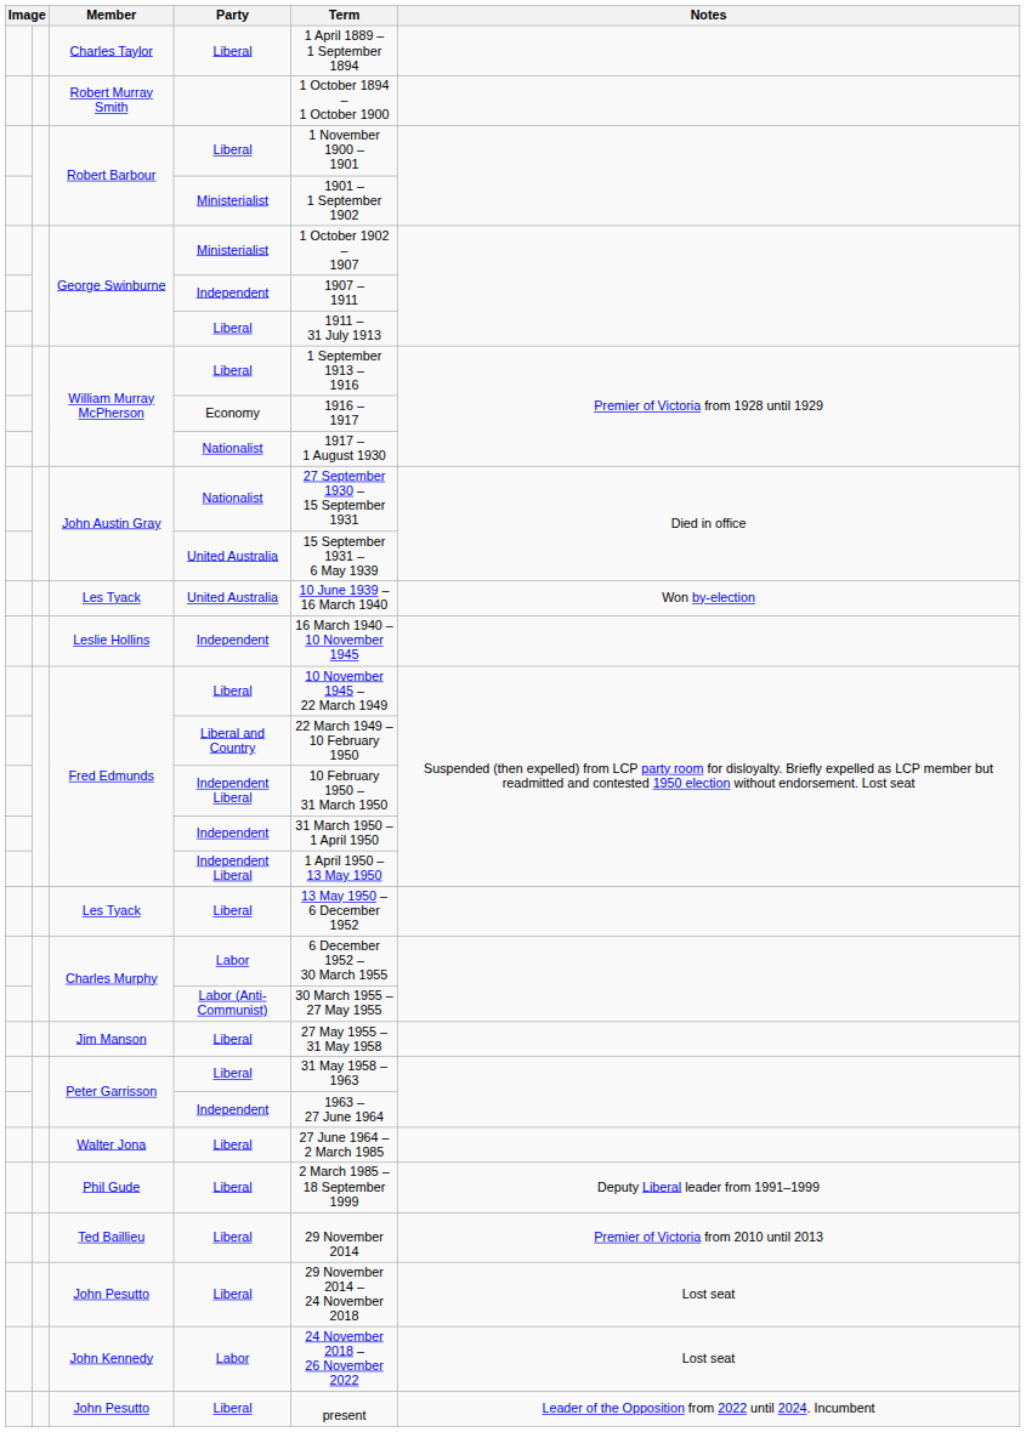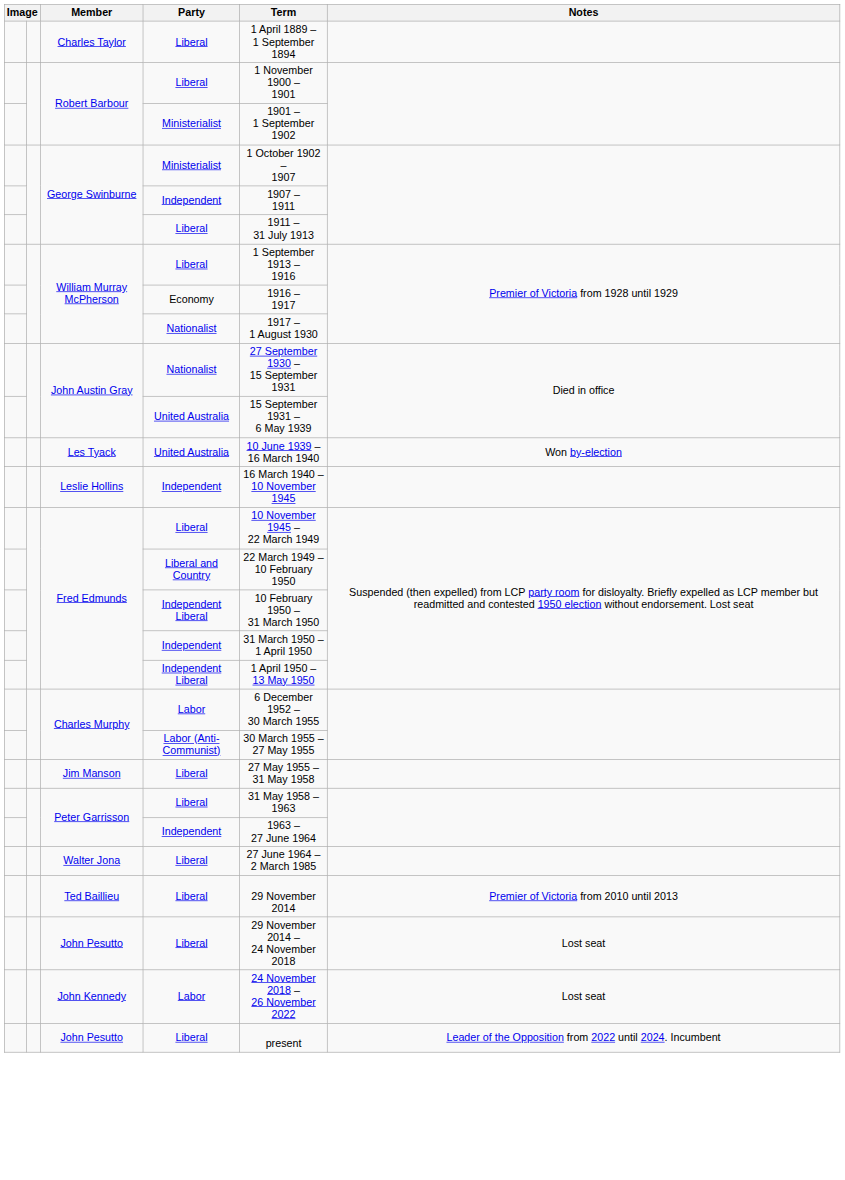 <table class="wikitable" style="text-align:center">
 <tr>
 <th colspan=2>Image</th>
 <th>Member</th>
 <th>Party</th>
 <th>Term</th>
 <th>Notes</th>
 </tr>
 <tr>
 <td> </td>
 <td></td>
 <td><a href='#'>Charles Taylor</a><br></td>
 <td><a href='#'>Liberal</a></td>
 <td>1 April 1889 –<br> 1 September 1894</td>
-<td></td>
-</tr>
-<tr>
-<td> </td>
-<td></td>
-<td><a href='#'>Robert Murray Smith</a><br></td>
-<td></td>
-<td>1 October 1894 –<br> 1 October 1900</td>
 <td></td>
 </tr>
 <tr>
 <td> </td>
 <td rowspan="2"></td>
 <td rowspan="2"><a href='#'>Robert Barbour</a><br></td>
 <td><a href='#'>Liberal</a></td>
 <td>1 November 1900 –<br> 1901</td>
 <td rowspan="2"></td>
 </tr>
 <tr>
 <td> </td>
 <td><a href='#'>Ministerialist</a></td>
 <td>1901 –<br> 1 September 1902</td>
 </tr>
 <tr>
 <td> </td>
 <td rowspan="3"></td>
 <td rowspan="3"><a href='#'>George Swinburne</a><br></td>
 <td><a href='#'>Ministerialist</a></td>
 <td>1 October 1902 –<br> 1907</td>
 <td rowspan="3"></td>
 </tr>
 <tr>
 <td> </td>
 <td><a href='#'>Independent</a></td>
 <td>1907 –<br> 1911</td>
 </tr>
 <tr>
 <td> </td>
 <td><a href='#'>Liberal</a></td>
 <td>1911 –<br> 31 July 1913</td>
 </tr>
 <tr>
 <td> </td>
 <td rowspan="3"></td>
 <td rowspan="3"><a href='#'>William Murray McPherson</a><br></td>
 <td><a href='#'>Liberal</a></td>
 <td>1 September 1913 –<br> 1916</td>
 <td rowspan="3"><a href='#'>Premier of Victoria</a> from 1928 until 1929</td>
 </tr>
 <tr>
 <td> </td>
 <td>Economy</td>
 <td>1916 –<br> 1917</td>
 </tr>
 <tr>
 <td> </td>
 <td><a href='#'>Nationalist</a></td>
 <td>1917 –<br> 1 August 1930</td>
 </tr>
 <tr>
 <td> </td>
 <td rowspan="2"></td>
 <td rowspan="2"><a href='#'>John Austin Gray</a><br></td>
 <td><a href='#'>Nationalist</a></td>
 <td><a href='#'>27 September 1930</a> –<br> 15 September 1931</td>
 <td rowspan="2">Died in office</td>
 </tr>
 <tr>
 <td> </td>
 <td><a href='#'>United Australia</a></td>
 <td>15 September 1931 –<br> 6 May 1939</td>
 </tr>
 <tr>
 <td> </td>
 <td></td>
 <td><a href='#'>Les Tyack</a><br></td>
 <td><a href='#'>United Australia</a></td>
 <td><a href='#'>10 June 1939</a> –<br> 16 March 1940</td>
 <td>Won <a href='#'>by-election</a></td>
 </tr>
 <tr>
 <td> </td>
 <td></td>
 <td><a href='#'>Leslie Hollins</a><br></td>
 <td><a href='#'>Independent</a></td>
 <td>16 March 1940 –<br> <a href='#'>10 November 1945</a></td>
 <td></td>
 </tr>
 <tr>
 <td> </td>
 <td rowspan="5"></td>
 <td rowspan="5"><a href='#'>Fred Edmunds</a><br></td>
 <td><a href='#'>Liberal</a></td>
 <td><a href='#'>10 November 1945</a> –<br> 22 March 1949</td>
 <td rowspan="5">Suspended (then expelled) from LCP <a href='#'>party room</a> for disloyalty. Briefly expelled as LCP member but readmitted and contested <a href='#'>1950 election</a> without endorsement. Lost seat</td>
 </tr>
 <tr>
 <td> </td>
 <td><a href='#'>Liberal and Country</a></td>
 <td>22 March 1949 –<br> 10 February 1950</td>
 </tr>
 <tr>
 <td> </td>
 <td><a href='#'>Independent Liberal</a></td>
 <td>10 February 1950 –<br> 31 March 1950</td>
 </tr>
 <tr>
 <td> </td>
 <td><a href='#'>Independent</a></td>
 <td>31 March 1950 –<br> 1 April 1950</td>
 </tr>
 <tr>
 <td> </td>
 <td><a href='#'>Independent Liberal</a></td>
 <td>1 April 1950 –<br> <a href='#'>13 May 1950</a></td>
 </tr>
 <tr>
 <td> </td>
-<td></td>
-<td><a href='#'>Les Tyack</a><br></td>
-<td><a href='#'>Liberal</a></td>
-<td><a href='#'>13 May 1950</a> –<br> 6 December 1952</td>
-<td></td>
-</tr>
-<tr>
-<td> </td>
 <td rowspan="2"></td>
 <td rowspan="2"><a href='#'>Charles Murphy</a><br></td>
 <td><a href='#'>Labor</a></td>
 <td>6 December 1952 –<br> 30 March 1955</td>
 <td rowspan="2"></td>
 </tr>
 <tr>
 <td> </td>
 <td><a href='#'>Labor (Anti-Communist)</a></td>
 <td>30 March 1955 –<br> 27 May 1955</td>
 </tr>
 <tr>
 <td> </td>
 <td></td>
 <td><a href='#'>Jim Manson</a><br></td>
 <td><a href='#'>Liberal</a></td>
 <td>27 May 1955 –<br> 31 May 1958</td>
 <td></td>
 </tr>
 <tr>
 <td> </td>
 <td rowspan="2"></td>
 <td rowspan="2"><a href='#'>Peter Garrisson</a><br></td>
 <td><a href='#'>Liberal</a></td>
 <td>31 May 1958 –<br> 1963</td>
 <td rowspan="2"></td>
 </tr>
 <tr>
 <td> </td>
 <td><a href='#'>Independent</a></td>
 <td>1963 –<br> 27 June 1964</td>
 </tr>
 <tr>
 <td> </td>
 <td></td>
 <td><a href='#'>Walter Jona</a><br></td>
 <td><a href='#'>Liberal</a></td>
 <td>27 June 1964 –<br> 2 March 1985</td>
 <td></td>
 </tr>
 <tr>
 <td> </td>
 <td></td>
-<td><a href='#'>Phil Gude</a><br></td>
-<td><a href='#'>Liberal</a></td>
-<td>2 March 1985 –<br> 18 September 1999</td>
-<td>Deputy <a href='#'>Liberal</a> leader from 1991–1999</td>
-</tr>
-<tr>
-<td> </td>
-<td></td>
 <td><a href='#'>Ted Baillieu</a><br></td>
 <td><a href='#'>Liberal</a></td>
 <td><br> 29 November 2014</td>
 <td><a href='#'>Premier of Victoria</a> from 2010 until 2013</td>
 </tr>
 <tr>
 <td> </td>
 <td></td>
 <td><a href='#'>John Pesutto</a><br></td>
 <td><a href='#'>Liberal</a></td>
 <td>29 November 2014 –<br> 24 November 2018</td>
 <td>Lost seat</td>
 </tr>
 <tr>
 <td> </td>
 <td></td>
 <td><a href='#'>John Kennedy</a><br></td>
 <td><a href='#'>Labor</a></td>
 <td><a href='#'>24 November 2018</a> –<br> <a href='#'>26 November 2022</a></td>
 <td>Lost seat</td>
 </tr>
 <tr>
 <td> </td>
 <td></td>
 <td><a href='#'>John Pesutto</a><br></td>
 <td><a href='#'>Liberal</a></td>
 <td><br> present</td>
 <td><a href='#'>Leader of the Opposition</a> from <a href='#'>2022</a> until <a href='#'>2024</a>. Incumbent</td>
 </tr>
 </table>
